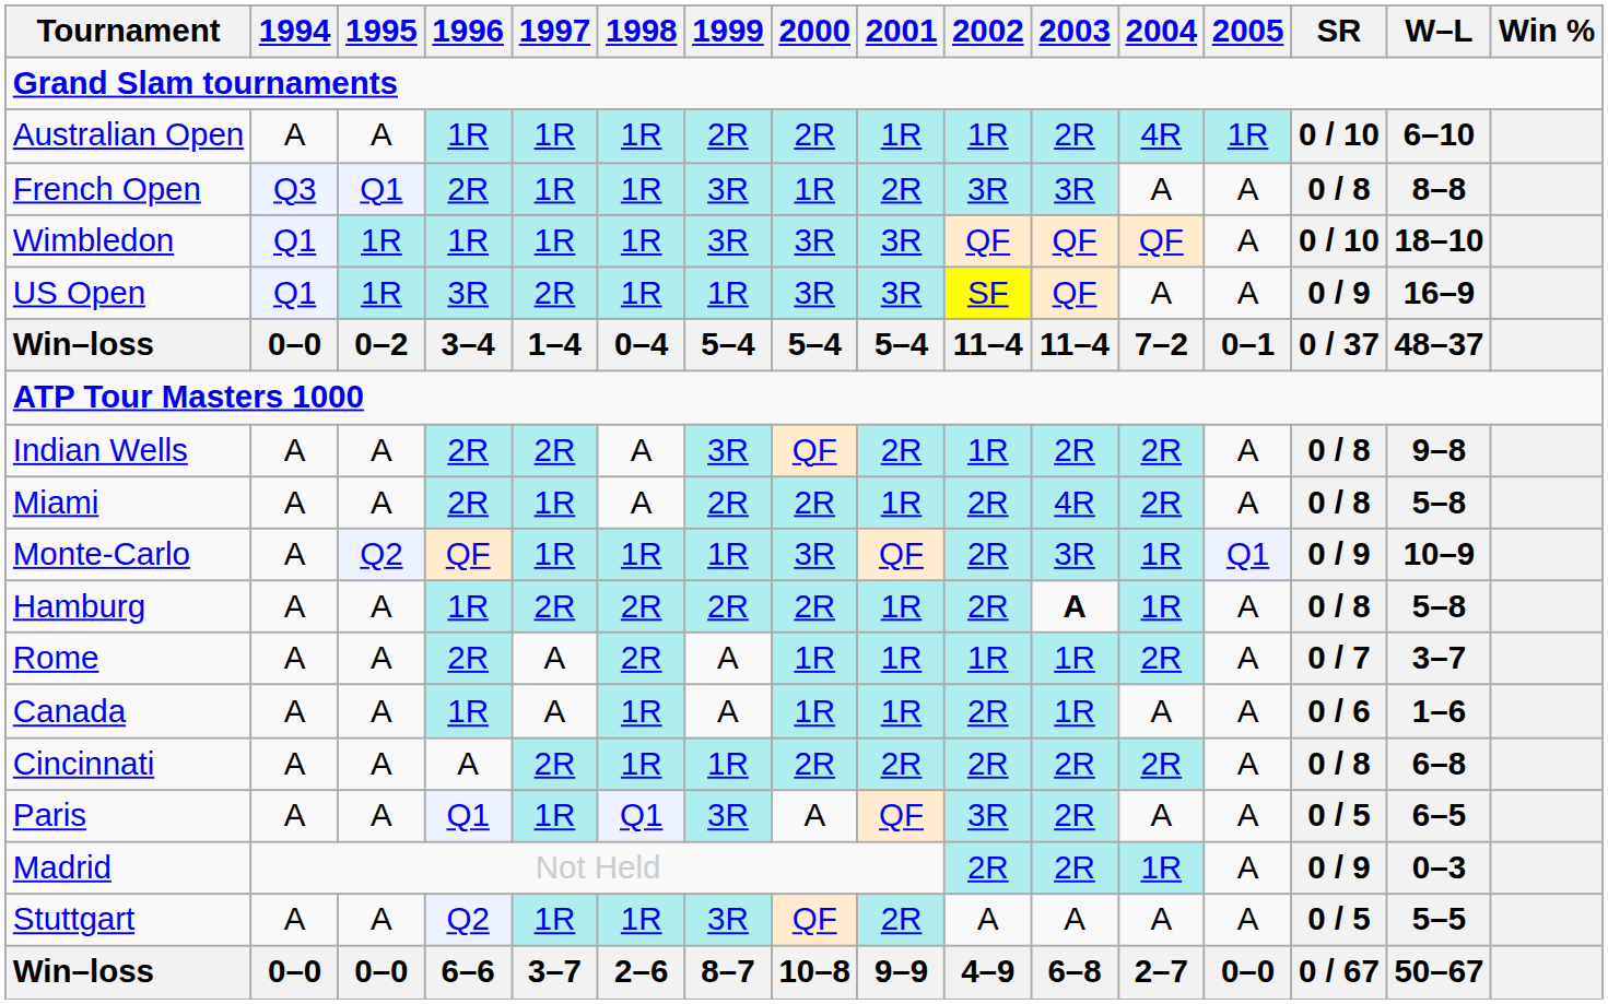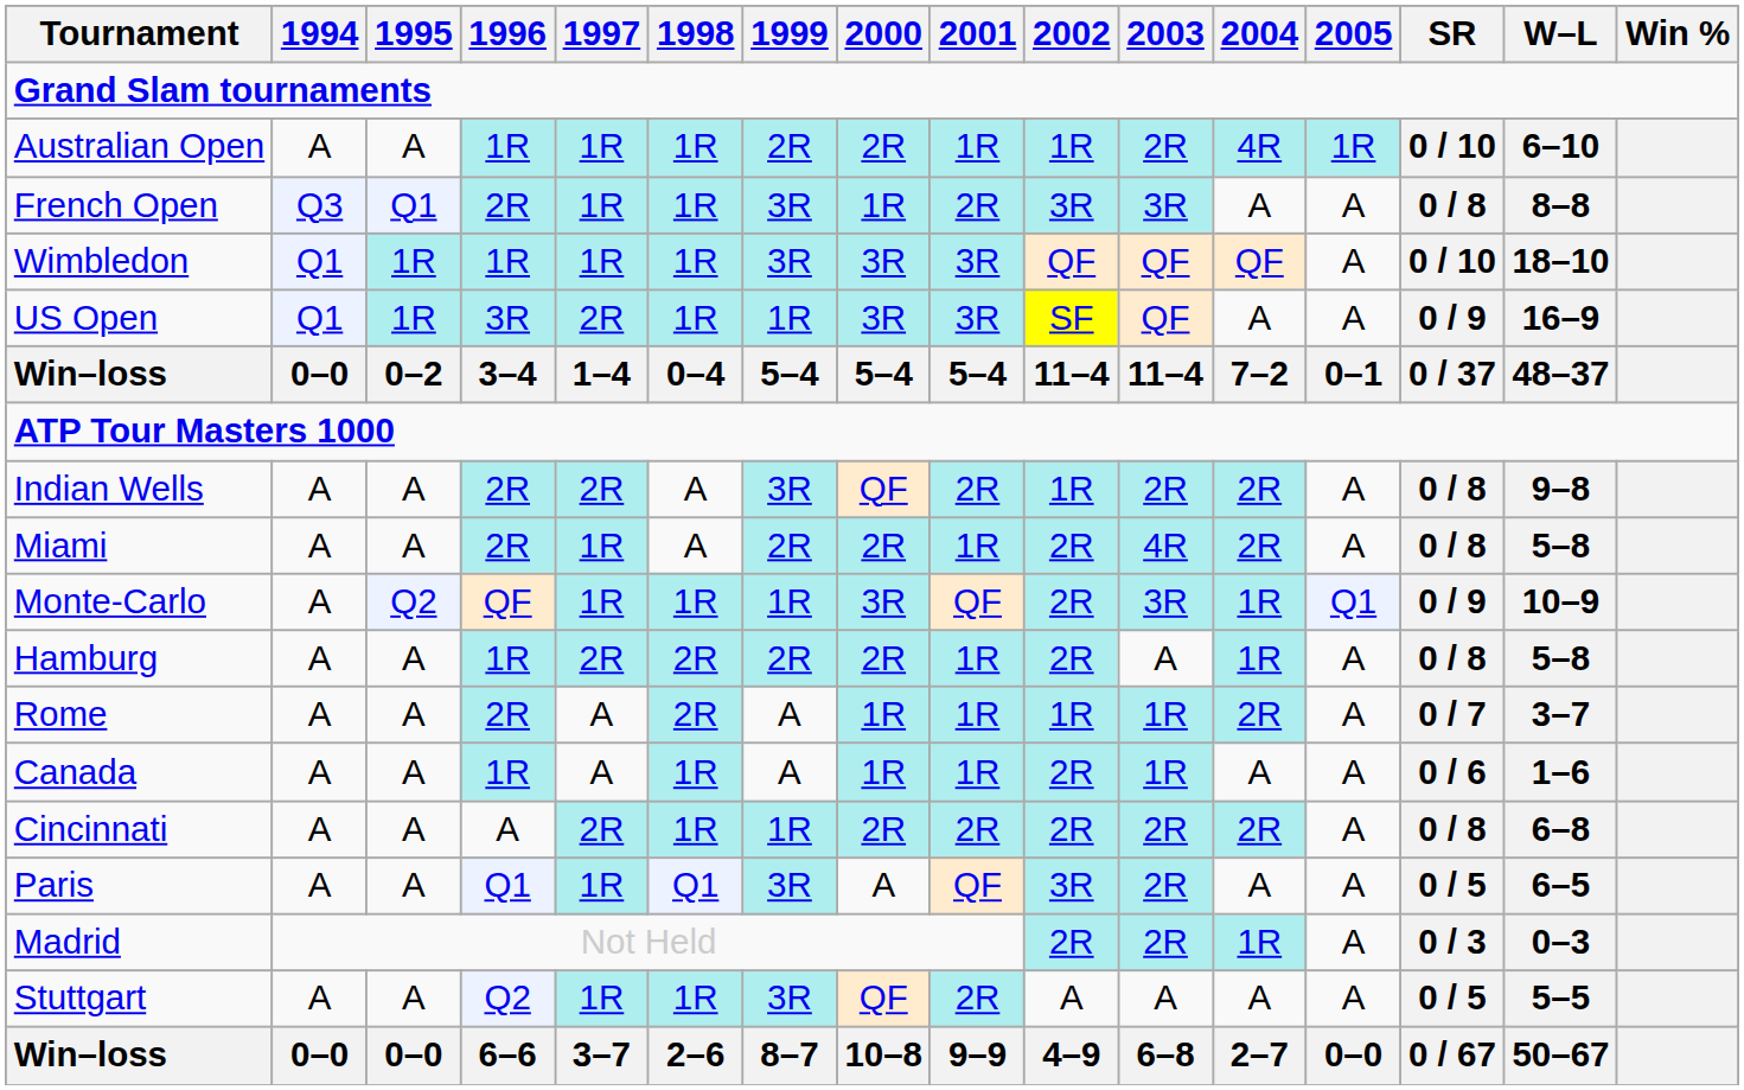 <table class=wikitable style=text-align:center;font-size:97%>
 <tr>
 <th>Tournament</th>
 <th><a href='#'>1994</a></th>
 <th><a href='#'>1995</a></th>
 <th><a href='#'>1996</a></th>
 <th><a href='#'>1997</a></th>
 <th><a href='#'>1998</a></th>
 <th><a href='#'>1999</a></th>
 <th><a href='#'>2000</a></th>
 <th><a href='#'>2001</a></th>
 <th><a href='#'>2002</a></th>
 <th><a href='#'>2003</a></th>
 <th><a href='#'>2004</a></th>
 <th><a href='#'>2005</a></th>
 <th>SR</th>
 <th>W–L</th>
 <th>Win %</th>
 </tr>
 <tr>
 <td colspan=23 align=left><strong><a href='#'>Grand Slam tournaments</a></strong></td>
 </tr>
 <tr>
 <td align=left><a href='#'>Australian Open</a></td>
 <td>A</td>
 <td>A</td>
 <td bgcolor=afeeee><a href='#'>1R</a></td>
 <td bgcolor=afeeee><a href='#'>1R</a></td>
 <td bgcolor=afeeee><a href='#'>1R</a></td>
 <td bgcolor=afeeee><a href='#'>2R</a></td>
 <td bgcolor=afeeee><a href='#'>2R</a></td>
 <td bgcolor=afeeee><a href='#'>1R</a></td>
 <td bgcolor=afeeee><a href='#'>1R</a></td>
 <td bgcolor=afeeee><a href='#'>2R</a></td>
 <td bgcolor=afeeee><a href='#'>4R</a></td>
 <td bgcolor=afeeee><a href='#'>1R</a></td>
 <th>0 / 10</th>
 <th>6–10</th>
 <th></th>
 </tr>
 <tr>
 <td align=left><a href='#'>French Open</a></td>
 <td bgcolor=ecf2ff><a href='#'>Q3</a></td>
 <td bgcolor=ecf2ff><a href='#'>Q1</a></td>
 <td bgcolor=afeeee><a href='#'>2R</a></td>
 <td bgcolor=afeeee><a href='#'>1R</a></td>
 <td bgcolor=afeeee><a href='#'>1R</a></td>
 <td bgcolor=afeeee><a href='#'>3R</a></td>
 <td bgcolor=afeeee><a href='#'>1R</a></td>
 <td bgcolor=afeeee><a href='#'>2R</a></td>
 <td bgcolor=afeeee><a href='#'>3R</a></td>
 <td bgcolor=afeeee><a href='#'>3R</a></td>
 <td>A</td>
 <td>A</td>
 <th>0 / 8</th>
 <th>8–8</th>
 <th></th>
 </tr>
 <tr>
 <td align=left><a href='#'>Wimbledon</a></td>
 <td bgcolor=ecf2ff><a href='#'>Q1</a></td>
 <td bgcolor=afeeee><a href='#'>1R</a></td>
 <td bgcolor=afeeee><a href='#'>1R</a></td>
 <td bgcolor=afeeee><a href='#'>1R</a></td>
 <td bgcolor=afeeee><a href='#'>1R</a></td>
 <td bgcolor=afeeee><a href='#'>3R</a></td>
 <td bgcolor=afeeee><a href='#'>3R</a></td>
 <td bgcolor=afeeee><a href='#'>3R</a></td>
 <td bgcolor=ffebcd><a href='#'>QF</a></td>
 <td bgcolor=ffebcd><a href='#'>QF</a></td>
 <td bgcolor=ffebcd><a href='#'>QF</a></td>
 <td>A</td>
 <th>0 / 10</th>
 <th>18–10</th>
 <th></th>
 </tr>
 <tr>
 <td align=left><a href='#'>US Open</a></td>
 <td bgcolor=ecf2ff><a href='#'>Q1</a></td>
 <td bgcolor=afeeee><a href='#'>1R</a></td>
 <td bgcolor=afeeee><a href='#'>3R</a></td>
 <td bgcolor=afeeee><a href='#'>2R</a></td>
 <td bgcolor=afeeee><a href='#'>1R</a></td>
 <td bgcolor=afeeee><a href='#'>1R</a></td>
 <td bgcolor=afeeee><a href='#'>3R</a></td>
 <td bgcolor=afeeee><a href='#'>3R</a></td>
 <td bgcolor=yellow><a href='#'>SF</a></td>
 <td bgcolor=ffebcd><a href='#'>QF</a></td>
 <td>A</td>
 <td>A</td>
 <th>0 / 9</th>
 <th>16–9</th>
 <th></th>
 </tr>
 <tr>
 <th style=text-align:left>Win–loss</th>
 <th>0–0</th>
 <th>0–2</th>
 <th>3–4</th>
 <th>1–4</th>
 <th>0–4</th>
 <th>5–4</th>
 <th>5–4</th>
 <th>5–4</th>
 <th>11–4</th>
 <th>11–4</th>
 <th>7–2</th>
 <th>0–1</th>
 <th>0 / 37</th>
 <th>48–37</th>
 <th></th>
 </tr>
 <tr>
 <td colspan=25 style=text-align:left><strong><a href='#'>ATP Tour Masters 1000</a></strong></td>
 </tr>
 <tr>
 <td align=left><a href='#'>Indian Wells</a></td>
 <td>A</td>
 <td>A</td>
 <td bgcolor=afeeee><a href='#'>2R</a></td>
 <td bgcolor=afeeee><a href='#'>2R</a></td>
 <td>A</td>
 <td bgcolor=afeeee><a href='#'>3R</a></td>
 <td bgcolor=ffebcd><a href='#'>QF</a></td>
 <td bgcolor=afeeee><a href='#'>2R</a></td>
 <td bgcolor=afeeee><a href='#'>1R</a></td>
 <td bgcolor=afeeee><a href='#'>2R</a></td>
 <td bgcolor=afeeee><a href='#'>2R</a></td>
 <td>A</td>
 <th>0 / 8</th>
 <th>9–8</th>
 <th></th>
 </tr>
 <tr>
 <td align=left><a href='#'>Miami</a></td>
 <td>A</td>
 <td>A</td>
 <td bgcolor=afeeee><a href='#'>2R</a></td>
 <td bgcolor=afeeee><a href='#'>1R</a></td>
 <td>A</td>
 <td bgcolor=afeeee><a href='#'>2R</a></td>
 <td bgcolor=afeeee><a href='#'>2R</a></td>
 <td bgcolor=afeeee><a href='#'>1R</a></td>
 <td bgcolor=afeeee><a href='#'>2R</a></td>
 <td bgcolor=afeeee><a href='#'>4R</a></td>
 <td bgcolor=afeeee><a href='#'>2R</a></td>
 <td>A</td>
 <th>0 / 8</th>
 <th>5–8</th>
 <th></th>
 </tr>
 <tr>
 <td align=left><a href='#'>Monte-Carlo</a></td>
 <td>A</td>
 <td bgcolor=ecf2ff><a href='#'>Q2</a></td>
 <td bgcolor=ffebcd><a href='#'>QF</a></td>
 <td bgcolor=afeeee><a href='#'>1R</a></td>
 <td bgcolor=afeeee><a href='#'>1R</a></td>
 <td bgcolor=afeeee><a href='#'>1R</a></td>
 <td bgcolor=afeeee><a href='#'>3R</a></td>
 <td bgcolor=ffebcd><a href='#'>QF</a></td>
 <td bgcolor=afeeee><a href='#'>2R</a></td>
 <td bgcolor=afeeee><a href='#'>3R</a></td>
 <td bgcolor=afeeee><a href='#'>1R</a></td>
 <td bgcolor=ecf2ff><a href='#'>Q1</a></td>
 <th>0 / 9</th>
 <th>10–9</th>
 <th></th>
 </tr>
 <tr>
 <td align=left><a href='#'>Hamburg</a></td>
 <td>A</td>
 <td>A</td>
 <td bgcolor=afeeee><a href='#'>1R</a></td>
 <td bgcolor=afeeee><a href='#'>2R</a></td>
 <td bgcolor=afeeee><a href='#'>2R</a></td>
 <td bgcolor=afeeee><a href='#'>2R</a></td>
 <td bgcolor=afeeee><a href='#'>2R</a></td>
 <td bgcolor=afeeee><a href='#'>1R</a></td>
 <td bgcolor=afeeee><a href='#'>2R</a></td>
-<td><strong>A</strong></td>
+<td>A</td>
 <td bgcolor=afeeee><a href='#'>1R</a></td>
 <td>A</td>
 <th>0 / 8</th>
 <th>5–8</th>
 <th></th>
 </tr>
 <tr>
 <td align=left><a href='#'>Rome</a></td>
 <td>A</td>
 <td>A</td>
 <td bgcolor=afeeee><a href='#'>2R</a></td>
 <td>A</td>
 <td bgcolor=afeeee><a href='#'>2R</a></td>
 <td>A</td>
 <td bgcolor=afeeee><a href='#'>1R</a></td>
 <td bgcolor=afeeee><a href='#'>1R</a></td>
 <td bgcolor=afeeee><a href='#'>1R</a></td>
 <td bgcolor=afeeee><a href='#'>1R</a></td>
 <td bgcolor=afeeee><a href='#'>2R</a></td>
 <td>A</td>
 <th>0 / 7</th>
 <th>3–7</th>
 <th></th>
 </tr>
 <tr>
 <td align=left><a href='#'>Canada</a></td>
 <td>A</td>
 <td>A</td>
 <td bgcolor=afeeee><a href='#'>1R</a></td>
 <td>A</td>
 <td bgcolor=afeeee><a href='#'>1R</a></td>
 <td>A</td>
 <td bgcolor=afeeee><a href='#'>1R</a></td>
 <td bgcolor=afeeee><a href='#'>1R</a></td>
 <td bgcolor=afeeee><a href='#'>2R</a></td>
 <td bgcolor=afeeee><a href='#'>1R</a></td>
 <td>A</td>
 <td>A</td>
 <th>0 / 6</th>
 <th>1–6</th>
 <th></th>
 </tr>
 <tr>
 <td align=left><a href='#'>Cincinnati</a></td>
 <td>A</td>
 <td>A</td>
 <td>A</td>
 <td bgcolor=afeeee><a href='#'>2R</a></td>
 <td bgcolor=afeeee><a href='#'>1R</a></td>
 <td bgcolor=afeeee><a href='#'>1R</a></td>
 <td bgcolor=afeeee><a href='#'>2R</a></td>
 <td bgcolor=afeeee><a href='#'>2R</a></td>
 <td bgcolor=afeeee><a href='#'>2R</a></td>
 <td bgcolor=afeeee><a href='#'>2R</a></td>
 <td bgcolor=afeeee><a href='#'>2R</a></td>
 <td>A</td>
 <th>0 / 8</th>
 <th>6–8</th>
 <th></th>
 </tr>
 <tr>
 <td align=left><a href='#'>Paris</a></td>
 <td>A</td>
 <td>A</td>
 <td bgcolor=ecf2ff><a href='#'>Q1</a></td>
 <td bgcolor=afeeee><a href='#'>1R</a></td>
 <td bgcolor=ecf2ff><a href='#'>Q1</a></td>
 <td bgcolor=afeeee><a href='#'>3R</a></td>
 <td>A</td>
 <td bgcolor=ffebcd><a href='#'>QF</a></td>
 <td bgcolor=afeeee><a href='#'>3R</a></td>
 <td bgcolor=afeeee><a href='#'>2R</a></td>
 <td>A</td>
 <td>A</td>
 <th>0 / 5</th>
 <th>6–5</th>
 <th></th>
 </tr>
 <tr>
 <td align=left><a href='#'>Madrid</a></td>
 <td colspan=8 style=color:#cccccc>Not Held</td>
 <td bgcolor=afeeee><a href='#'>2R</a></td>
 <td bgcolor=afeeee><a href='#'>2R</a></td>
 <td bgcolor=afeeee><a href='#'>1R</a></td>
 <td>A</td>
-<th>0 / 9</th>
+<th>0 / 3</th>
 <th>0–3</th>
 <th></th>
 </tr>
 <tr>
 <td align=left><a href='#'>Stuttgart</a></td>
 <td>A</td>
 <td>A</td>
 <td bgcolor=ecf2ff><a href='#'>Q2</a></td>
 <td bgcolor=afeeee><a href='#'>1R</a></td>
 <td bgcolor=afeeee><a href='#'>1R</a></td>
 <td bgcolor=afeeee><a href='#'>3R</a></td>
 <td bgcolor=ffebcd><a href='#'>QF</a></td>
 <td bgcolor=afeeee><a href='#'>2R</a></td>
 <td>A</td>
 <td>A</td>
 <td>A</td>
 <td>A</td>
 <th>0 / 5</th>
 <th>5–5</th>
 <th></th>
 </tr>
 <tr>
 <th style=text-align:left>Win–loss</th>
 <th>0–0</th>
 <th>0–0</th>
 <th>6–6</th>
 <th>3–7</th>
 <th>2–6</th>
 <th>8–7</th>
 <th>10–8</th>
 <th>9–9</th>
 <th>4–9</th>
 <th>6–8</th>
 <th>2–7</th>
 <th>0–0</th>
 <th>0 / 67</th>
 <th>50–67</th>
 <th></th>
 </tr>
 </table>
